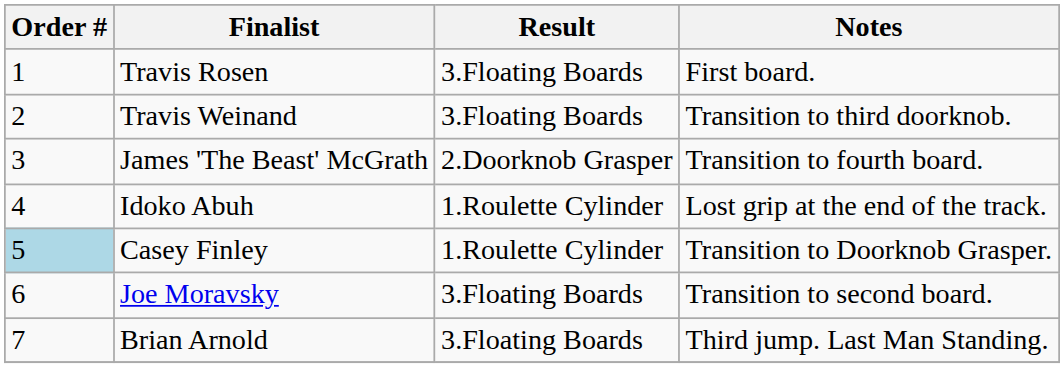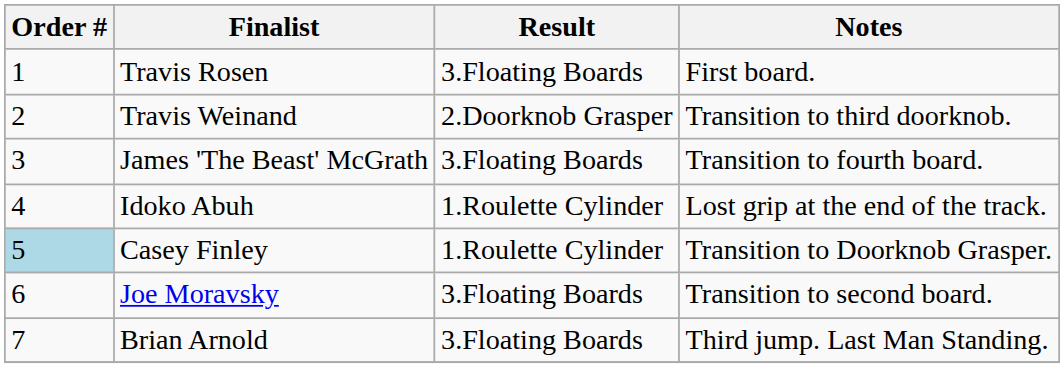 <table class="wikitable sortable">
 <tr>
 <th>Order #</th>
 <th>Finalist</th>
 <th>Result</th>
 <th>Notes</th>
 </tr>
 <tr>
 <td>1</td>
 <td>Travis Rosen</td>
 <td>3.Floating Boards</td>
 <td>First board.</td>
 </tr>
 <tr>
 <td>2</td>
 <td>Travis Weinand</td>
-<td>3.Floating Boards</td>
+<td>2.Doorknob Grasper</td>
 <td>Transition to third doorknob.</td>
 </tr>
 <tr>
 <td>3</td>
 <td>James 'The Beast' McGrath</td>
-<td>2.Doorknob Grasper</td>
+<td>3.Floating Boards</td>
 <td>Transition to fourth board.</td>
 </tr>
 <tr>
 <td>4</td>
 <td>Idoko Abuh</td>
 <td>1.Roulette Cylinder</td>
 <td>Lost grip at the end of the track.</td>
 </tr>
 <tr>
 <td style="background: lightblue;">5</td>
 <td>Casey Finley</td>
 <td>1.Roulette Cylinder</td>
 <td>Transition to Doorknob Grasper.</td>
 </tr>
 <tr>
 <td>6</td>
 <td><a href='#'>Joe Moravsky</a></td>
 <td>3.Floating Boards</td>
 <td>Transition to second board.</td>
 </tr>
 <tr>
 <td>7</td>
 <td>Brian Arnold</td>
 <td>3.Floating Boards</td>
 <td>Third jump. Last Man Standing.</td>
 </tr>
 <tr>
 </tr>
 </table>
